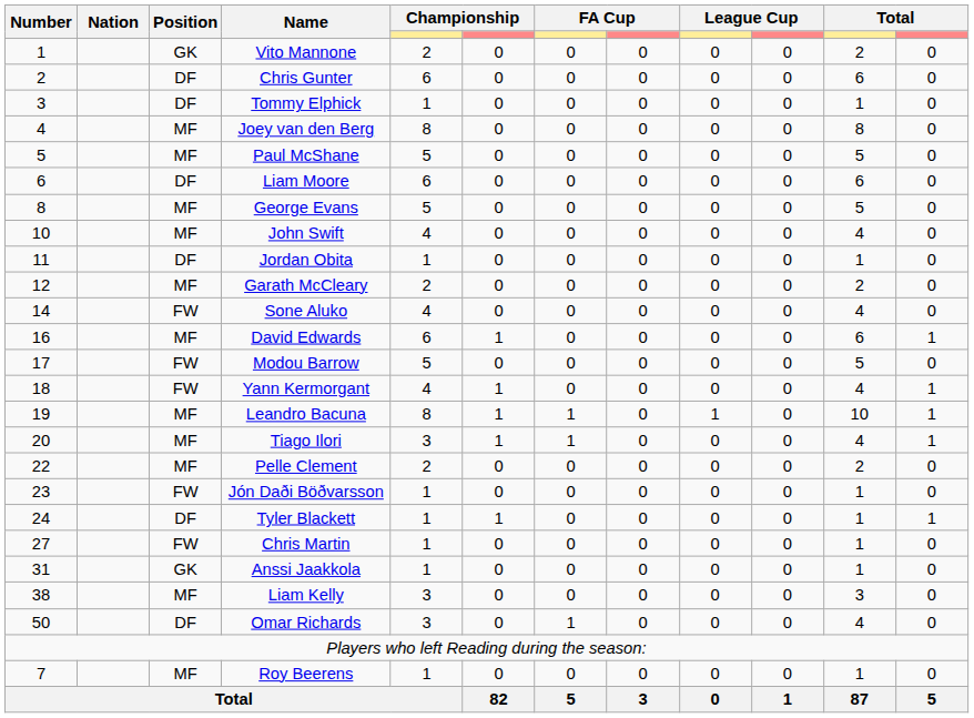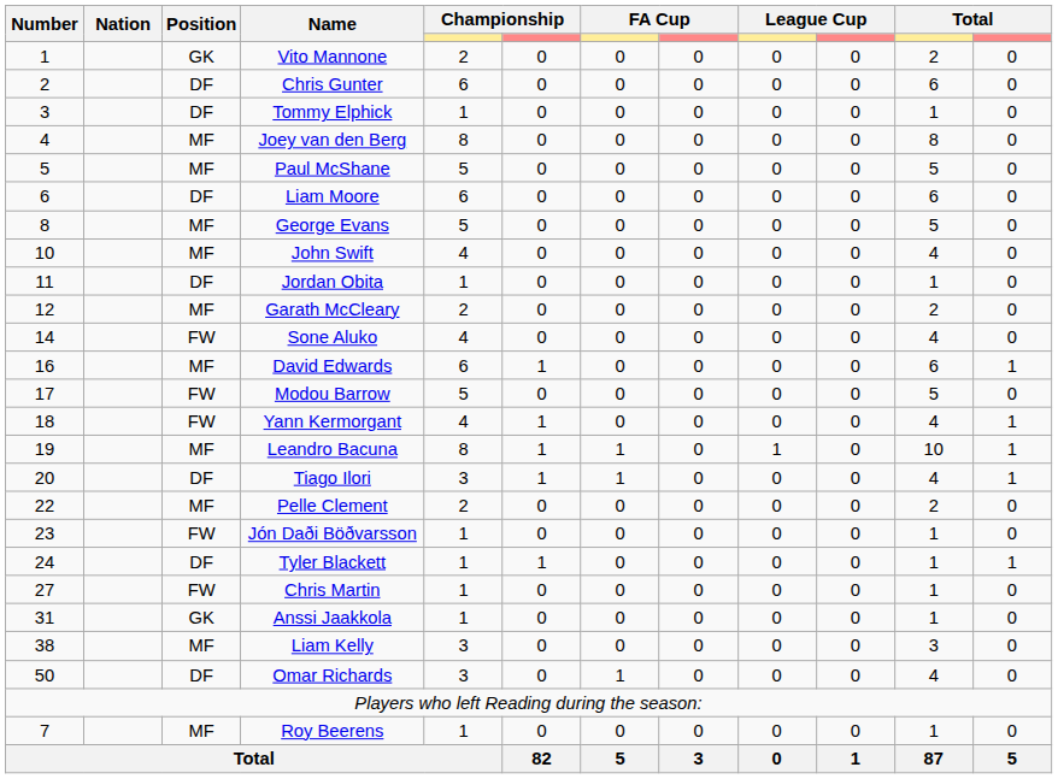 <table class="wikitable" style="font-size: 95%; text-align: center;">
 <tr>
 <th rowspan=2 width=60>Number</th>
 <th rowspan=2 width=60>Nation</th>
 <th rowspan=2 width=60>Position</th>
 <th rowspan=2 width=150>Name</th>
 <th colspan=2>Championship</th>
 <th colspan=2>FA Cup</th>
 <th colspan=2>League Cup</th>
 <th colspan=2>Total</th>
 </tr>
 <tr>
 <th style="width:60px; background:#fe9;"></th>
 <th style="width:60px; background:#ff8888;"></th>
 <th style="width:60px; background:#fe9;"></th>
 <th style="width:60px; background:#ff8888;"></th>
 <th style="width:60px; background:#fe9;"></th>
 <th style="width:60px; background:#ff8888;"></th>
 <th style="width:60px; background:#fe9;"></th>
 <th style="width:60px; background:#ff8888;"></th>
 </tr>
 <tr>
 <td>1</td>
 <td></td>
 <td>GK</td>
 <td><a href='#'>Vito Mannone</a></td>
 <td>2</td>
 <td>0</td>
 <td>0</td>
 <td>0</td>
 <td>0</td>
 <td>0</td>
 <td>2</td>
 <td>0</td>
 </tr>
 <tr>
 <td>2</td>
 <td></td>
 <td>DF</td>
 <td><a href='#'>Chris Gunter</a></td>
 <td>6</td>
 <td>0</td>
 <td>0</td>
 <td>0</td>
 <td>0</td>
 <td>0</td>
 <td>6</td>
 <td>0</td>
 </tr>
 <tr>
 <td>3</td>
 <td></td>
 <td>DF</td>
 <td><a href='#'>Tommy Elphick</a></td>
 <td>1</td>
 <td>0</td>
 <td>0</td>
 <td>0</td>
 <td>0</td>
 <td>0</td>
 <td>1</td>
 <td>0</td>
 </tr>
 <tr>
 <td>4</td>
 <td></td>
 <td>MF</td>
 <td><a href='#'>Joey van den Berg</a></td>
 <td>8</td>
 <td>0</td>
 <td>0</td>
 <td>0</td>
 <td>0</td>
 <td>0</td>
 <td>8</td>
 <td>0</td>
 </tr>
 <tr>
 <td>5</td>
 <td></td>
 <td>MF</td>
 <td><a href='#'>Paul McShane</a></td>
 <td>5</td>
 <td>0</td>
 <td>0</td>
 <td>0</td>
 <td>0</td>
 <td>0</td>
 <td>5</td>
 <td>0</td>
 </tr>
 <tr>
 <td>6</td>
 <td></td>
 <td>DF</td>
 <td><a href='#'>Liam Moore</a></td>
 <td>6</td>
 <td>0</td>
 <td>0</td>
 <td>0</td>
 <td>0</td>
 <td>0</td>
 <td>6</td>
 <td>0</td>
 </tr>
 <tr>
 <td>8</td>
 <td></td>
 <td>MF</td>
 <td><a href='#'>George Evans</a></td>
 <td>5</td>
 <td>0</td>
 <td>0</td>
 <td>0</td>
 <td>0</td>
 <td>0</td>
 <td>5</td>
 <td>0</td>
 </tr>
 <tr>
 <td>10</td>
 <td></td>
 <td>MF</td>
 <td><a href='#'>John Swift</a></td>
 <td>4</td>
 <td>0</td>
 <td>0</td>
 <td>0</td>
 <td>0</td>
 <td>0</td>
 <td>4</td>
 <td>0</td>
 </tr>
 <tr>
 <td>11</td>
 <td></td>
 <td>DF</td>
 <td><a href='#'>Jordan Obita</a></td>
 <td>1</td>
 <td>0</td>
 <td>0</td>
 <td>0</td>
 <td>0</td>
 <td>0</td>
 <td>1</td>
 <td>0</td>
 </tr>
 <tr>
 <td>12</td>
 <td></td>
 <td>MF</td>
 <td><a href='#'>Garath McCleary</a></td>
 <td>2</td>
 <td>0</td>
 <td>0</td>
 <td>0</td>
 <td>0</td>
 <td>0</td>
 <td>2</td>
 <td>0</td>
 </tr>
 <tr>
 <td>14</td>
 <td></td>
 <td>FW</td>
 <td><a href='#'>Sone Aluko</a></td>
 <td>4</td>
 <td>0</td>
 <td>0</td>
 <td>0</td>
 <td>0</td>
 <td>0</td>
 <td>4</td>
 <td>0</td>
 </tr>
 <tr>
 <td>16</td>
 <td></td>
 <td>MF</td>
 <td><a href='#'>David Edwards</a></td>
 <td>6</td>
 <td>1</td>
 <td>0</td>
 <td>0</td>
 <td>0</td>
 <td>0</td>
 <td>6</td>
 <td>1</td>
 </tr>
 <tr>
 <td>17</td>
 <td></td>
 <td>FW</td>
 <td><a href='#'>Modou Barrow</a></td>
 <td>5</td>
 <td>0</td>
 <td>0</td>
 <td>0</td>
 <td>0</td>
 <td>0</td>
 <td>5</td>
 <td>0</td>
 </tr>
 <tr>
 <td>18</td>
 <td></td>
 <td>FW</td>
 <td><a href='#'>Yann Kermorgant</a></td>
 <td>4</td>
 <td>1</td>
 <td>0</td>
 <td>0</td>
 <td>0</td>
 <td>0</td>
 <td>4</td>
 <td>1</td>
 </tr>
 <tr>
 <td>19</td>
 <td></td>
 <td>MF</td>
 <td><a href='#'>Leandro Bacuna</a></td>
 <td>8</td>
 <td>1</td>
 <td>1</td>
 <td>0</td>
 <td>1</td>
 <td>0</td>
 <td>10</td>
 <td>1</td>
 </tr>
 <tr>
 <td>20</td>
 <td></td>
-<td>MF</td>
+<td>DF</td>
 <td><a href='#'>Tiago Ilori</a></td>
 <td>3</td>
 <td>1</td>
 <td>1</td>
 <td>0</td>
 <td>0</td>
 <td>0</td>
 <td>4</td>
 <td>1</td>
 </tr>
 <tr>
 <td>22</td>
 <td></td>
 <td>MF</td>
 <td><a href='#'>Pelle Clement</a></td>
 <td>2</td>
 <td>0</td>
 <td>0</td>
 <td>0</td>
 <td>0</td>
 <td>0</td>
 <td>2</td>
 <td>0</td>
 </tr>
 <tr>
 <td>23</td>
 <td></td>
 <td>FW</td>
 <td><a href='#'>Jón Daði Böðvarsson</a></td>
 <td>1</td>
 <td>0</td>
 <td>0</td>
 <td>0</td>
 <td>0</td>
 <td>0</td>
 <td>1</td>
 <td>0</td>
 </tr>
 <tr>
 <td>24</td>
 <td></td>
 <td>DF</td>
 <td><a href='#'>Tyler Blackett</a></td>
 <td>1</td>
 <td>1</td>
 <td>0</td>
 <td>0</td>
 <td>0</td>
 <td>0</td>
 <td>1</td>
 <td>1</td>
 </tr>
 <tr>
 <td>27</td>
 <td></td>
 <td>FW</td>
 <td><a href='#'>Chris Martin</a></td>
 <td>1</td>
 <td>0</td>
 <td>0</td>
 <td>0</td>
 <td>0</td>
 <td>0</td>
 <td>1</td>
 <td>0</td>
 </tr>
 <tr>
 <td>31</td>
 <td></td>
 <td>GK</td>
 <td><a href='#'>Anssi Jaakkola</a></td>
 <td>1</td>
 <td>0</td>
 <td>0</td>
 <td>0</td>
 <td>0</td>
 <td>0</td>
 <td>1</td>
 <td>0</td>
 </tr>
 <tr>
 <td>38</td>
 <td></td>
 <td>MF</td>
 <td><a href='#'>Liam Kelly</a></td>
 <td>3</td>
 <td>0</td>
 <td>0</td>
 <td>0</td>
 <td>0</td>
 <td>0</td>
 <td>3</td>
 <td>0</td>
 </tr>
 <tr>
 <td>50</td>
 <td></td>
 <td>DF</td>
 <td><a href='#'>Omar Richards</a></td>
 <td>3</td>
 <td>0</td>
 <td>1</td>
 <td>0</td>
 <td>0</td>
 <td>0</td>
 <td>4</td>
 <td>0</td>
 </tr>
 <tr>
 <td colspan="14"><em>Players who left Reading during the season:</em></td>
 </tr>
 <tr>
 <td>7</td>
 <td></td>
 <td>MF</td>
 <td><a href='#'>Roy Beerens</a></td>
 <td>1</td>
 <td>0</td>
 <td>0</td>
 <td>0</td>
 <td>0</td>
 <td>0</td>
 <td>1</td>
 <td>0</td>
 </tr>
 <tr>
 <th colspan=5>Total</th>
 <th>82</th>
 <th>5</th>
 <th>3</th>
 <th>0</th>
 <th>1</th>
 <th 0>87</th>
 <th>5</th>
 </tr>
 </table>
